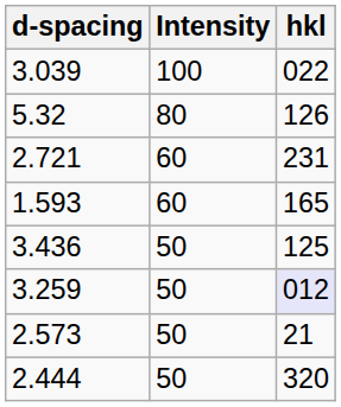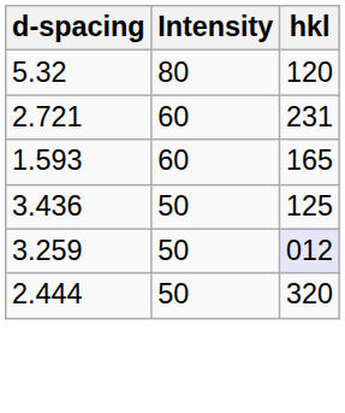 <table class="wikitable">
 <tr>
 <th>d-spacing</th>
 <th>Intensity</th>
 <th>hkl</th>
 </tr>
 <tr>
-<td>3.039</td>
-<td>100</td>
-<td>022</td>
-</tr>
-<tr>
 <td>5.32</td>
 <td>80</td>
-<td>126</td>
+<td>120</td>
 </tr>
 <tr>
 <td>2.721</td>
 <td>60</td>
 <td>231</td>
 </tr>
 <tr>
 <td>1.593</td>
 <td>60</td>
 <td>165</td>
 </tr>
 <tr>
 <td>3.436</td>
 <td>50</td>
 <td>125</td>
 </tr>
 <tr>
 <td>3.259</td>
 <td>50</td>
 <td style="background: lavender;">012</td>
 </tr>
 <tr>
-<td>2.573</td>
-<td>50</td>
-<td>21</td>
-</tr>
-<tr>
 <td>2.444</td>
 <td>50</td>
 <td>320</td>
 </tr>
 </table>
